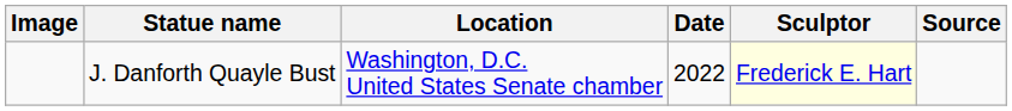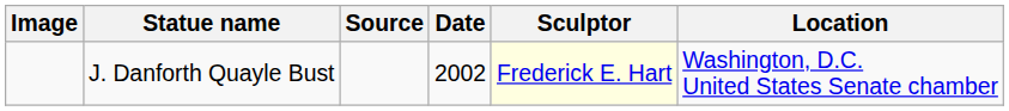 <table class="wikitable sortable">
 <tr>
 <th class="unsortable" scope="col">Image</th>
 <th scope="col">Statue name</th>
-<th scope="col">Location</th>
+<th class="unsortable" scope="col">Source</th>
 <th scope="col">Date</th>
 <th scope="col">Sculptor</th>
-<th class="unsortable" scope="col">Source</th>
+<th scope="col">Location</th>
 </tr>
 <tr>
 <td></td>
 <td>J. Danforth Quayle Bust</td>
+<td></td>
+<td>2002</td>
+<td style="background: lightyellow;"><a href='#'>Frederick E. Hart</a></td>
 <td><a href='#'>Washington, D.C.</a><br><a href='#'>United States Senate chamber</a></td>
-<td>2022</td>
-<td style="background: lightyellow;"><a href='#'>Frederick E. Hart</a></td>
-<td></td>
 </tr>
 </table>
